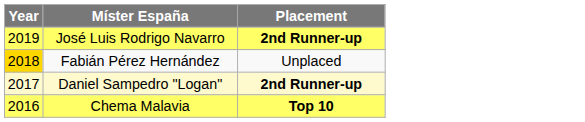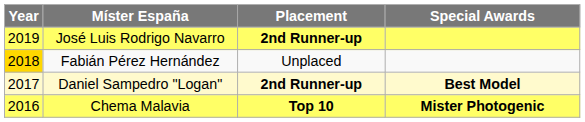 <table class="wikitable sortable" style="font-size: 95%; text-align:center">
 <tr>
 <th width="20" style="background-color:#787878;color:#FFFFFF;">Year</th>
 <th width="200" style="background-color:#787878;color:#FFFFFF;">Míster España</th>
 <th width="150" style="background-color:#787878;color:#FFFFFF;">Placement</th>
+<th width="200" style="background-color:#787878;color:#FFFFFF;">Special Awards</th>
 </tr>
 <tr style="background-color:#FFFF66;">
 <td>2019</td>
 <td>José Luis Rodrigo Navarro</td>
 <td><strong>2nd Runner-up</strong></td>
+<td></td>
 </tr>
 <tr>
 <td style="background: gold;">2018</td>
 <td>Fabián Pérez Hernández</td>
 <td>Unplaced</td>
+<td></td>
 </tr>
 <tr style="background-color:#FFFACD">
 <td>2017</td>
 <td>Daniel Sampedro "Logan"</td>
 <td><strong>2nd Runner-up</strong></td>
+<td><strong>Best Model</strong></td>
 </tr>
 <tr style="background-color:#FFFF66;">
 <td>2016</td>
 <td>Chema Malavia</td>
 <td><strong>Top 10</strong></td>
+<td><strong>Mister Photogenic</strong></td>
 </tr>
 </table>
